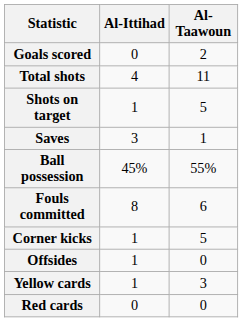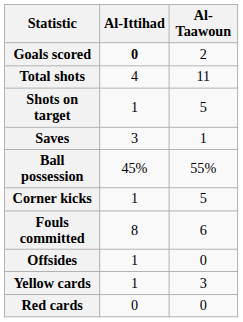 <table class="wikitable plainrowheaders" style="text-align:center">
 <tr>
 <th scope="col" style="width:100px">Statistic</th>
 <th scope="col" style="width:70px">Al-Ittihad</th>
 <th scope="col" style="width:70px">Al-Taawoun</th>
 </tr>
 <tr>
 <th scope=row>Goals scored</th>
-<td>0</td>
+<td><strong>0</strong></td>
 <td>2</td>
 </tr>
 <tr>
 <th scope=row>Total shots</th>
 <td>4</td>
 <td>11</td>
 </tr>
 <tr>
 <th scope=row>Shots on target</th>
 <td>1</td>
 <td>5</td>
 </tr>
 <tr>
 <th scope=row>Saves</th>
 <td>3</td>
 <td>1</td>
 </tr>
 <tr>
 <th scope=row>Ball possession</th>
 <td>45%</td>
 <td>55%</td>
 </tr>
 <tr>
+<th scope=row>Corner kicks</th>
+<td>1</td>
+<td>5</td>
+</tr>
+<tr>
 <th scope=row>Fouls committed</th>
 <td>8</td>
 <td>6</td>
-</tr>
-<tr>
-<th scope=row>Corner kicks</th>
-<td>1</td>
-<td>5</td>
 </tr>
 <tr>
 <th scope=row>Offsides</th>
 <td>1</td>
 <td>0</td>
 </tr>
 <tr>
 <th scope=row>Yellow cards</th>
 <td>1</td>
 <td>3</td>
 </tr>
 <tr>
 <th scope=row>Red cards</th>
 <td>0</td>
 <td>0</td>
 </tr>
 </table>
